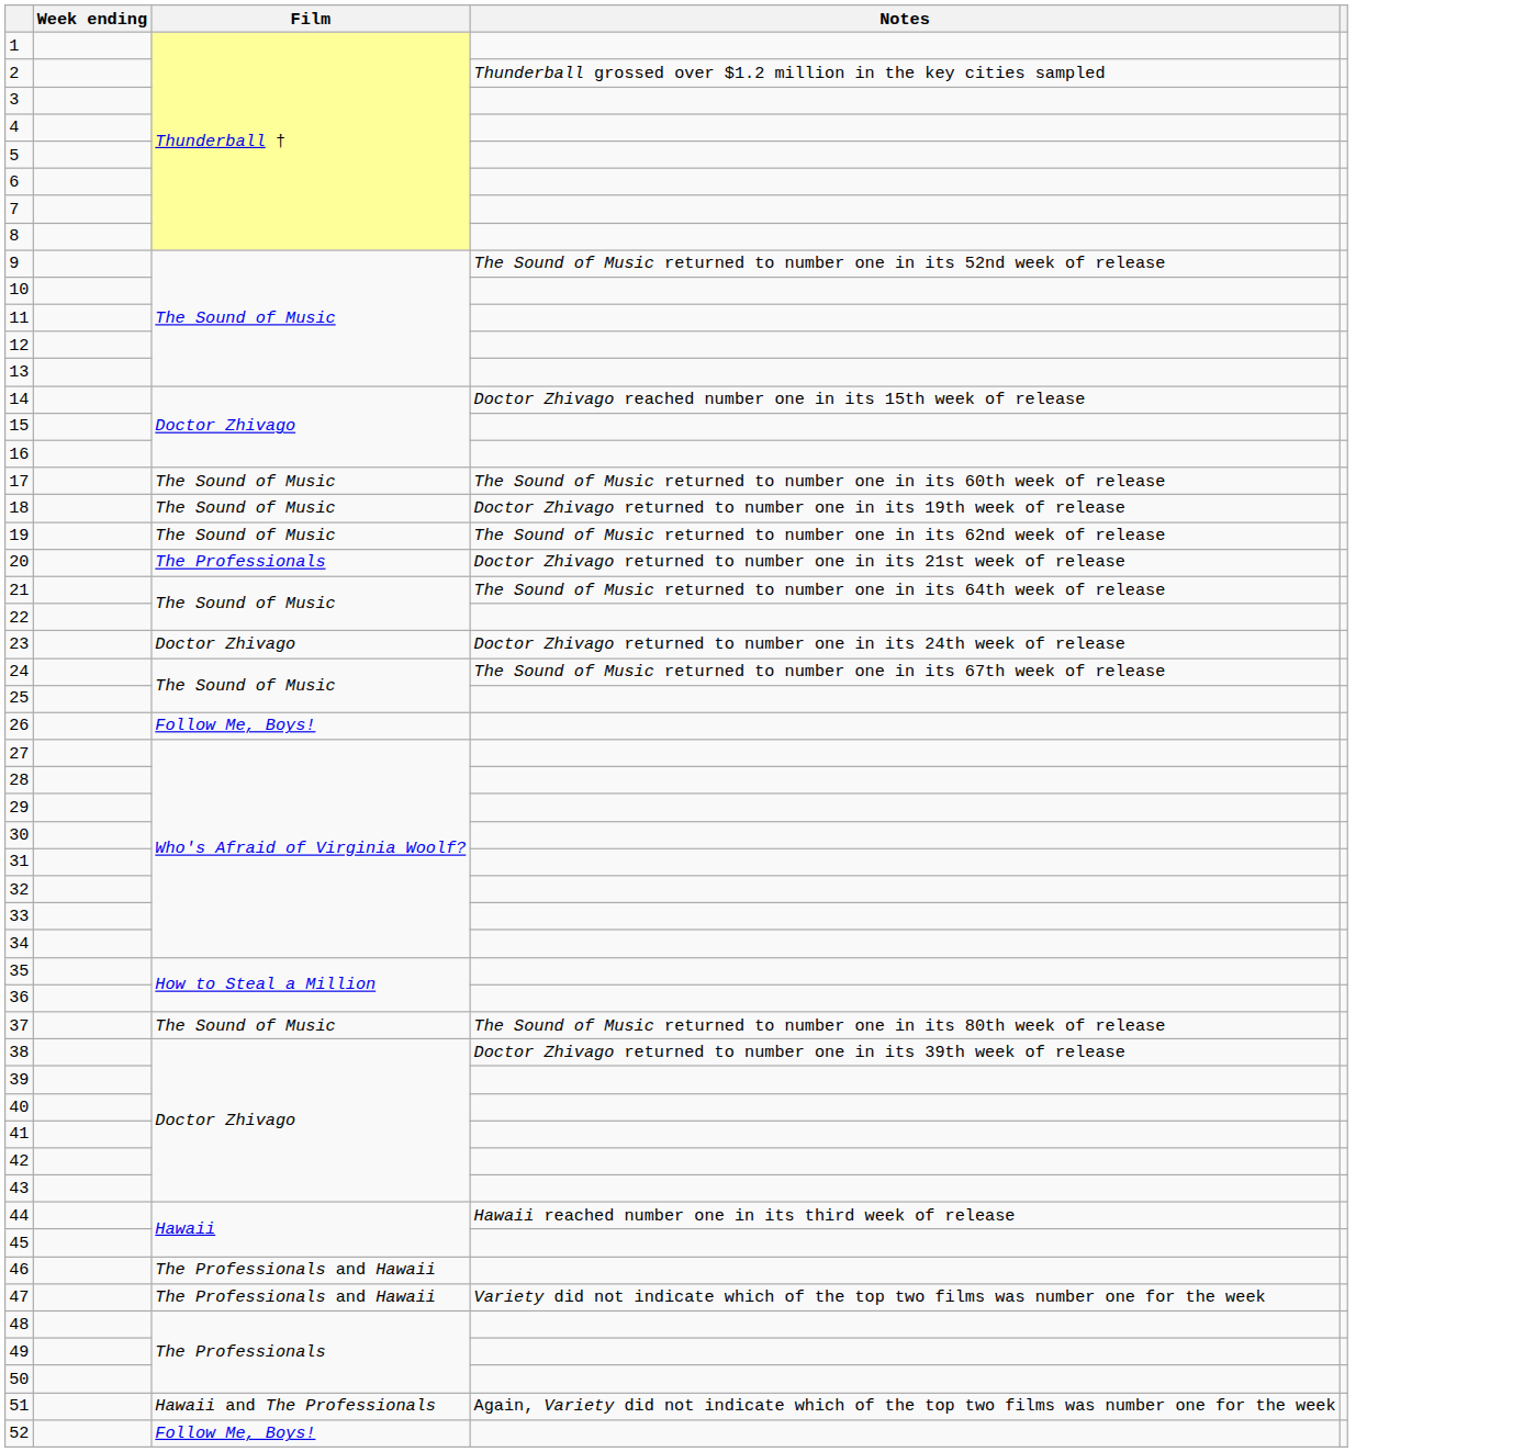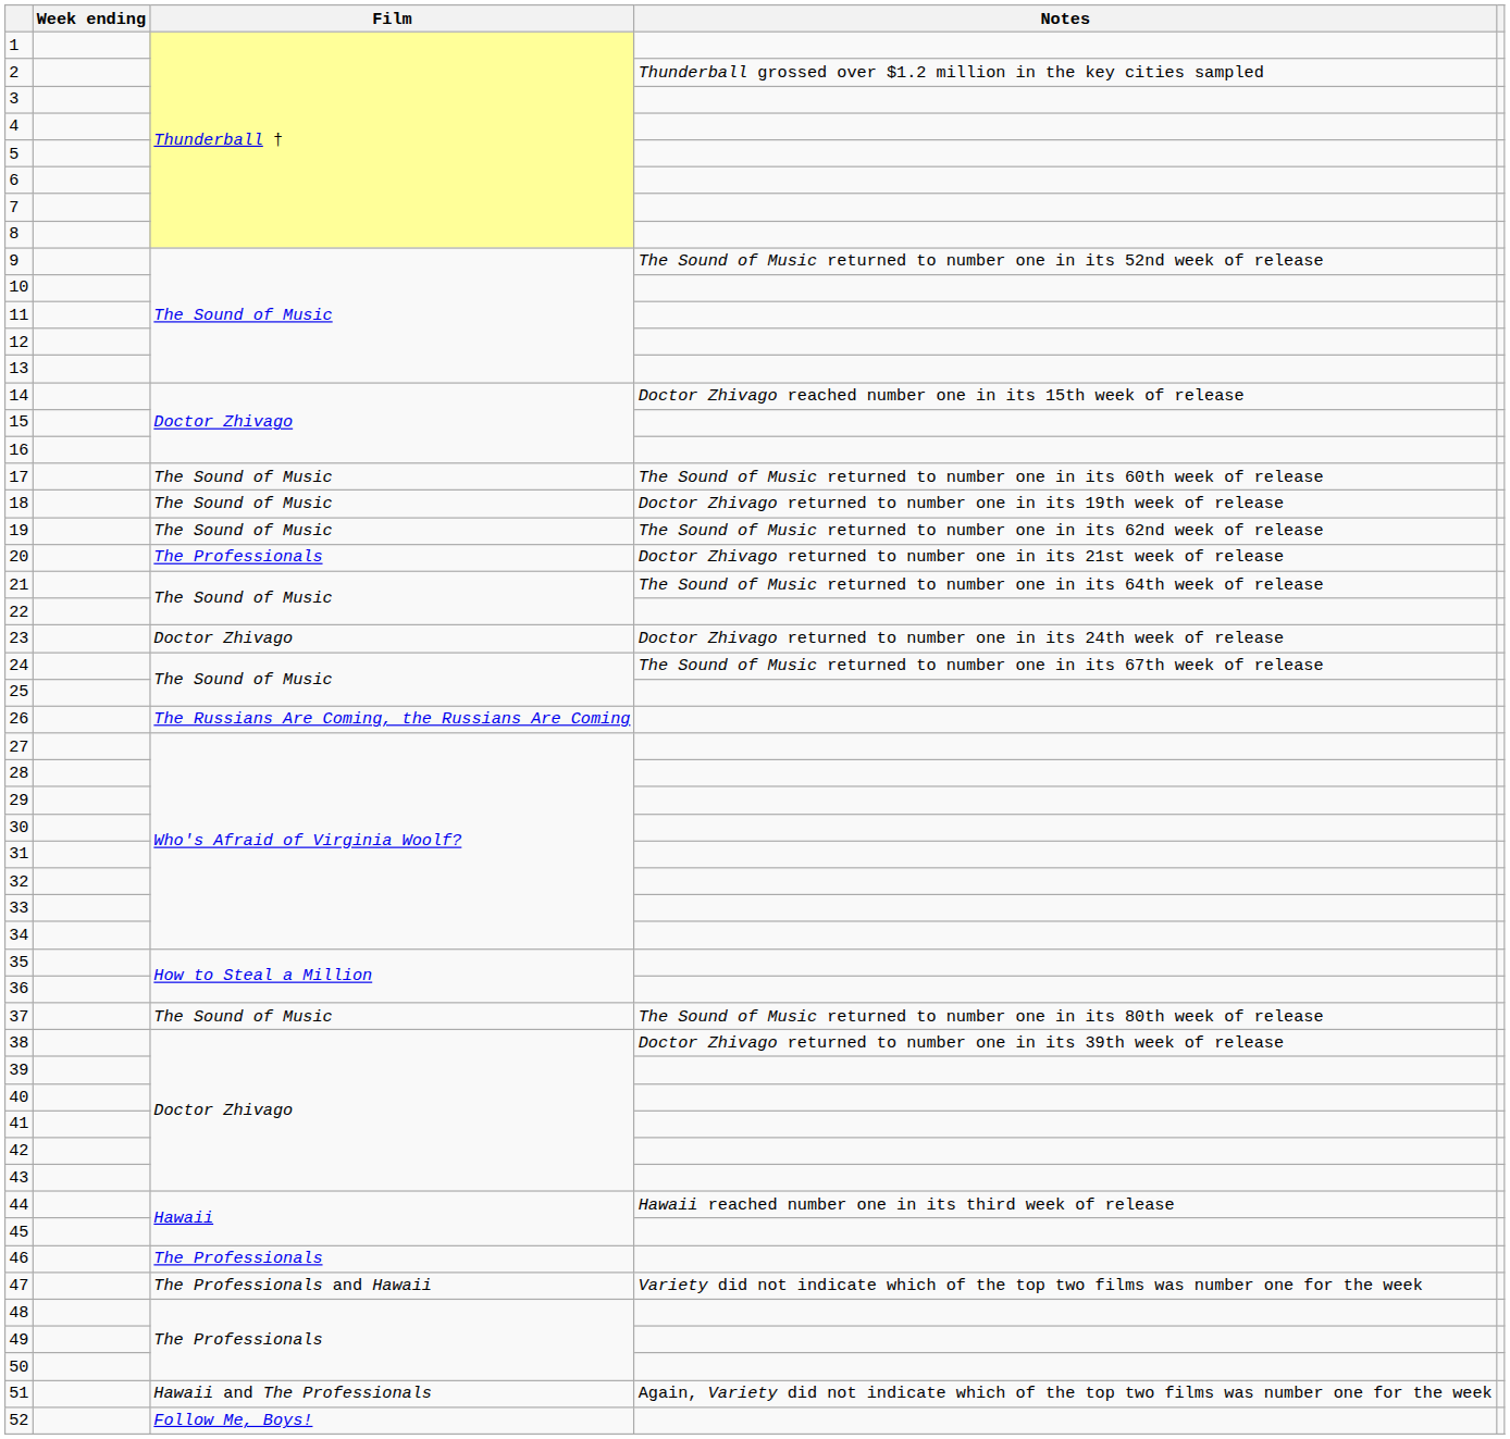 <table class="wikitable sortable">
 <tr>
 <th></th>
 <th>Week ending</th>
 <th>Film</th>
 <th>Notes</th>
 <th class="unsortable"></th>
 </tr>
 <tr>
 <td>1</td>
 <td></td>
 <td rowspan="8" style="background-color:#FFFF99"><em><a href='#'>Thunderball</a></em> †</td>
 <td></td>
 <td></td>
 </tr>
 <tr>
 <td>2</td>
 <td></td>
 <td><em>Thunderball</em> grossed over $1.2 million in the key cities sampled</td>
 <td></td>
 </tr>
 <tr>
 <td>3</td>
 <td></td>
 <td></td>
 <td></td>
 </tr>
 <tr>
 <td>4</td>
 <td></td>
 <td></td>
 <td></td>
 </tr>
 <tr>
 <td>5</td>
 <td></td>
 <td></td>
 <td></td>
 </tr>
 <tr>
 <td>6</td>
 <td></td>
 <td></td>
 <td></td>
 </tr>
 <tr>
 <td>7</td>
 <td></td>
 <td></td>
 <td></td>
 </tr>
 <tr>
 <td>8</td>
 <td></td>
 <td></td>
 <td></td>
 </tr>
 <tr>
 <td>9</td>
 <td></td>
 <td rowspan="5"><em><a href='#'>The Sound of Music</a></em></td>
 <td><em>The Sound of Music</em> returned to number one in its 52nd week of release</td>
 <td></td>
 </tr>
 <tr>
 <td>10</td>
 <td></td>
 <td></td>
 <td></td>
 </tr>
 <tr>
 <td>11</td>
 <td></td>
 <td></td>
 <td></td>
 </tr>
 <tr>
 <td>12</td>
 <td></td>
 <td></td>
 <td></td>
 </tr>
 <tr>
 <td>13</td>
 <td></td>
 <td></td>
 <td></td>
 </tr>
 <tr>
 <td>14</td>
 <td></td>
 <td rowspan="3"><em><a href='#'>Doctor Zhivago</a></em></td>
 <td><em>Doctor Zhivago</em> reached number one in its 15th week of release</td>
 <td></td>
 </tr>
 <tr>
 <td>15</td>
 <td></td>
 <td></td>
 <td></td>
 </tr>
 <tr>
 <td>16</td>
 <td></td>
 <td></td>
 <td></td>
 </tr>
 <tr>
 <td>17</td>
 <td></td>
 <td><em>The Sound of Music</em></td>
 <td><em>The Sound of Music</em> returned to number one in its 60th week of release</td>
 <td></td>
 </tr>
 <tr>
 <td>18</td>
 <td></td>
 <td><em>The Sound of Music</em></td>
 <td><em>Doctor Zhivago</em> returned to number one in its 19th week of release</td>
 <td></td>
 </tr>
 <tr>
 <td>19</td>
 <td></td>
 <td><em>The Sound of Music</em></td>
 <td><em>The Sound of Music</em> returned to number one in its 62nd week of release</td>
 <td></td>
 </tr>
 <tr>
 <td>20</td>
 <td></td>
 <td><em><a href='#'>The Professionals</a></em></td>
 <td><em>Doctor Zhivago</em> returned to number one in its 21st week of release</td>
 <td></td>
 </tr>
 <tr>
 <td>21</td>
 <td></td>
 <td rowspan="2"><em>The Sound of Music</em></td>
 <td><em>The Sound of Music</em> returned to number one in its 64th week of release</td>
 <td></td>
 </tr>
 <tr>
 <td>22</td>
 <td></td>
 <td></td>
 <td></td>
 </tr>
 <tr>
 <td>23</td>
 <td></td>
 <td><em>Doctor Zhivago</em></td>
 <td><em>Doctor Zhivago</em> returned to number one in its 24th week of release</td>
 <td></td>
 </tr>
 <tr>
 <td>24</td>
 <td></td>
 <td rowspan="2"><em>The Sound of Music</em></td>
 <td><em>The Sound of Music</em> returned to number one in its 67th week of release</td>
 <td></td>
 </tr>
 <tr>
 <td>25</td>
 <td></td>
 <td></td>
 <td></td>
 </tr>
 <tr>
 <td>26</td>
 <td></td>
-<td><em><a href='#'>Follow Me, Boys!</a></em></td>
+<td><em><a href='#'>The Russians Are Coming, the Russians Are Coming</a></em></td>
 <td></td>
 <td></td>
 </tr>
 <tr>
 <td>27</td>
 <td></td>
 <td rowspan="8"><em><a href='#'>Who's Afraid of Virginia Woolf?</a></em></td>
 <td></td>
 <td></td>
 </tr>
 <tr>
 <td>28</td>
 <td></td>
 <td></td>
 <td></td>
 </tr>
 <tr>
 <td>29</td>
 <td></td>
 <td></td>
 <td></td>
 </tr>
 <tr>
 <td>30</td>
 <td></td>
 <td></td>
 <td></td>
 </tr>
 <tr>
 <td>31</td>
 <td></td>
 <td></td>
 <td></td>
 </tr>
 <tr>
 <td>32</td>
 <td></td>
 <td></td>
 <td></td>
 </tr>
 <tr>
 <td>33</td>
 <td></td>
 <td></td>
 <td></td>
 </tr>
 <tr>
 <td>34</td>
 <td></td>
 <td></td>
 <td></td>
 </tr>
 <tr>
 <td>35</td>
 <td></td>
 <td rowspan="2"><em><a href='#'>How to Steal a Million</a></em></td>
 <td></td>
 <td></td>
 </tr>
 <tr>
 <td>36</td>
 <td></td>
 <td></td>
 <td></td>
 </tr>
 <tr>
 <td>37</td>
 <td></td>
 <td><em>The Sound of Music</em></td>
 <td><em>The Sound of Music</em> returned to number one in its 80th week of release</td>
 <td></td>
 </tr>
 <tr>
 <td>38</td>
 <td></td>
 <td rowspan="6"><em>Doctor Zhivago</em></td>
 <td><em>Doctor Zhivago</em> returned to number one in its 39th week of release</td>
 <td></td>
 </tr>
 <tr>
 <td>39</td>
 <td></td>
 <td></td>
 <td></td>
 </tr>
 <tr>
 <td>40</td>
 <td></td>
 <td></td>
 <td></td>
 </tr>
 <tr>
 <td>41</td>
 <td></td>
 <td></td>
 <td></td>
 </tr>
 <tr>
 <td>42</td>
 <td></td>
 <td></td>
 <td></td>
 </tr>
 <tr>
 <td>43</td>
 <td></td>
 <td></td>
 <td></td>
 </tr>
 <tr>
 <td>44</td>
 <td></td>
 <td rowspan="2"><em><a href='#'>Hawaii</a></em></td>
 <td><em>Hawaii</em> reached number one in its third week of release</td>
 <td></td>
 </tr>
 <tr>
 <td>45</td>
 <td></td>
 <td></td>
 <td></td>
 </tr>
 <tr>
 <td>46</td>
 <td></td>
-<td><em>The Professionals</em> and <em>Hawaii</em></td>
+<td><em><a href='#'>The Professionals</a></em></td>
 <td></td>
 <td></td>
 </tr>
 <tr>
 <td>47</td>
 <td></td>
 <td><em>The Professionals</em> and <em>Hawaii</em></td>
 <td><em>Variety</em> did not indicate which of the top two films was number one for the week</td>
 <td></td>
 </tr>
 <tr>
 <td>48</td>
 <td></td>
 <td rowspan="3"><em>The Professionals</em></td>
 <td></td>
 <td></td>
 </tr>
 <tr>
 <td>49</td>
 <td></td>
 <td></td>
 <td></td>
 </tr>
 <tr>
 <td>50</td>
 <td></td>
 <td></td>
 <td></td>
 </tr>
 <tr>
 <td>51</td>
 <td></td>
 <td><em>Hawaii</em> and <em>The Professionals</em></td>
 <td>Again, <em>Variety</em> did not indicate which of the top two films was number one for the week</td>
 <td></td>
 </tr>
 <tr>
 <td>52</td>
 <td></td>
 <td><em><a href='#'>Follow Me, Boys!</a></em></td>
 <td></td>
 <td></td>
 </tr>
 <tr>
 </tr>
 </table>
